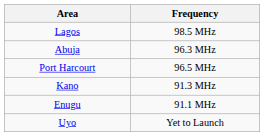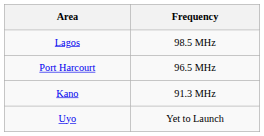 <table class="wikitable sortable" style="text-align:center; width:400px; height:200px;">
 <tr>
 <th scope = "col">Area</th>
 <th scope = "col">Frequency</th>
 </tr>
 <tr>
 <td><a href='#'>Lagos</a></td>
 <td>98.5 MHz</td>
 </tr>
 <tr>
-<td><a href='#'>Abuja</a></td>
-<td>96.3 MHz</td>
-</tr>
-<tr>
 <td><a href='#'>Port Harcourt</a></td>
 <td>96.5 MHz</td>
 </tr>
 <tr>
 <td><a href='#'>Kano</a></td>
 <td>91.3 MHz</td>
 </tr>
 <tr>
-<td><a href='#'>Enugu</a></td>
-<td>91.1 MHz</td>
-</tr>
-<tr>
 <td><a href='#'>Uyo</a></td>
 <td>Yet to Launch</td>
 </tr>
 </table>
